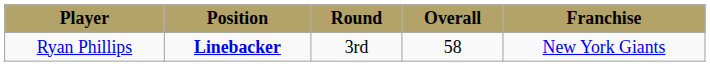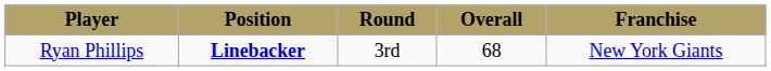 <table class="wikitable" width="50%">
 <tr align="center"  style="background:#B3A369;color:black;">
 <td><strong>Player</strong></td>
 <td><strong>Position</strong></td>
 <td><strong>Round</strong></td>
 <td><strong>Overall</strong></td>
 <td><strong>Franchise</strong></td>
 </tr>
 <tr align="center" bgcolor="">
 <td><a href='#'>Ryan Phillips</a></td>
 <td><strong><a href='#'>Linebacker</a></strong></td>
 <td>3rd</td>
-<td>58</td>
+<td>68</td>
 <td><a href='#'>New York Giants</a></td>
 </tr>
 </table>
